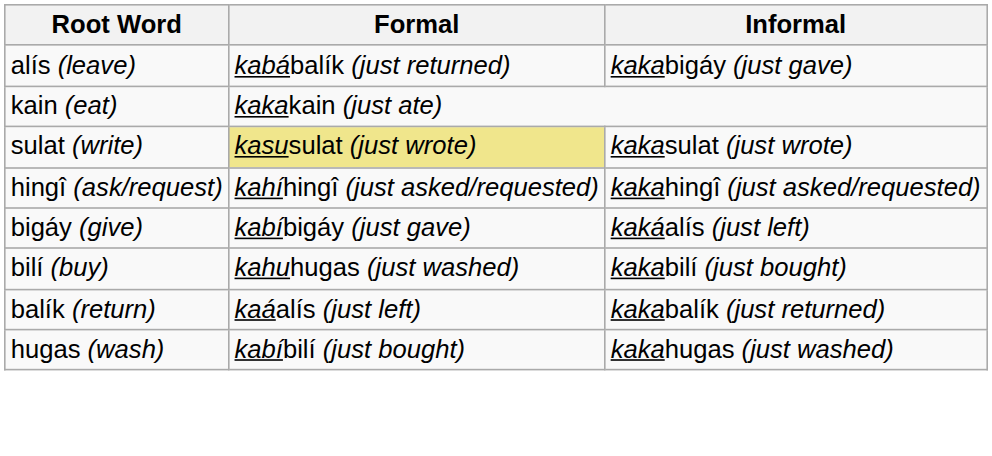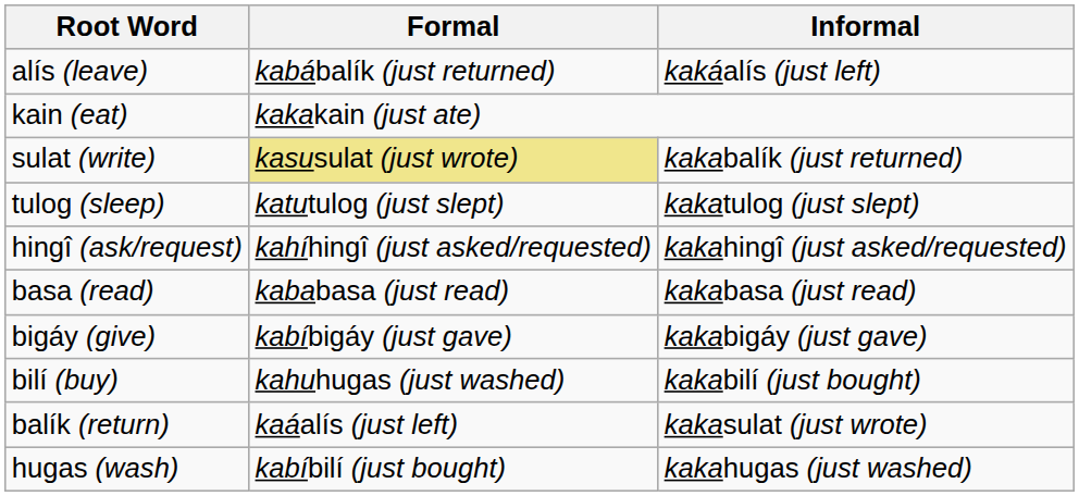 <table class="wikitable">
 <tr>
 <th>Root Word</th>
 <th>Formal</th>
 <th>Informal</th>
 </tr>
 <tr>
 <td>alís <em>(leave)</em></td>
 <td><em><u>kabá</u></em>balík <em>(just returned)</em></td>
-<td><em><u>kaka</u></em>bigáy <em>(just gave)</em></td>
+<td><em><u>kaká</u></em>alís <em>(just left)</em></td>
 </tr>
 <tr>
 <td>kain <em>(eat)</em></td>
 <td colspan=2><em><u>kaka</u></em>kain <em>(just ate)</em></td>
 </tr>
 <tr>
 <td>sulat <em>(write)</em></td>
 <td style="background: khaki;"><em><u>kasu</u></em>sulat <em>(just wrote)</em></td>
-<td><em><u>kaka</u></em>sulat <em>(just wrote)</em></td>
+<td><em><u>kaka</u></em>balík <em>(just returned)</em></td>
+</tr>
+<tr>
+<td>tulog <em>(sleep)</em></td>
+<td><em><u>katu</u></em>tulog <em>(just slept)</em></td>
+<td><em><u>kaka</u></em>tulog <em>(just slept)</em></td>
 </tr>
 <tr>
 <td>hingî <em>(ask/request)</em></td>
 <td><em><u>kahí</u></em>hingî <em>(just asked/requested)</em></td>
 <td><em><u>kaka</u></em>hingî <em>(just asked/requested)</em></td>
 </tr>
 <tr>
+<td>basa <em>(read)</em></td>
+<td><em><u>kaba</u></em>basa <em>(just read)</em></td>
+<td><em><u>kaka</u></em>basa <em>(just read)</em></td>
+</tr>
+<tr>
 <td>bigáy <em>(give)</em></td>
 <td><em><u>kabí</u></em>bigáy <em>(just gave)</em></td>
-<td><em><u>kaká</u></em>alís <em>(just left)</em></td>
+<td><em><u>kaka</u></em>bigáy <em>(just gave)</em></td>
 </tr>
 <tr>
 <td>bilí <em>(buy)</em></td>
 <td><em><u>kahu</u></em>hugas <em>(just washed)</em></td>
 <td><em><u>kaka</u></em>bilí <em>(just bought)</em></td>
 </tr>
 <tr>
 <td>balík <em>(return)</em></td>
 <td><em><u>kaá</u></em>alís <em>(just left)</em></td>
-<td><em><u>kaka</u></em>balík <em>(just returned)</em></td>
+<td><em><u>kaka</u></em>sulat <em>(just wrote)</em></td>
 </tr>
 <tr>
 <td>hugas <em>(wash)</em></td>
 <td><em><u>kabí</u></em>bilí <em>(just bought)</em></td>
 <td><em><u>kaka</u></em>hugas <em>(just washed)</em></td>
 </tr>
 </table>
